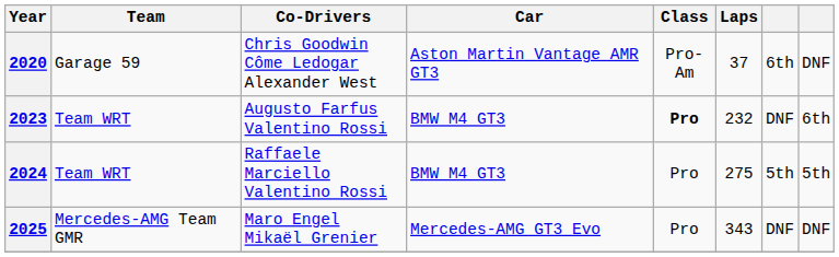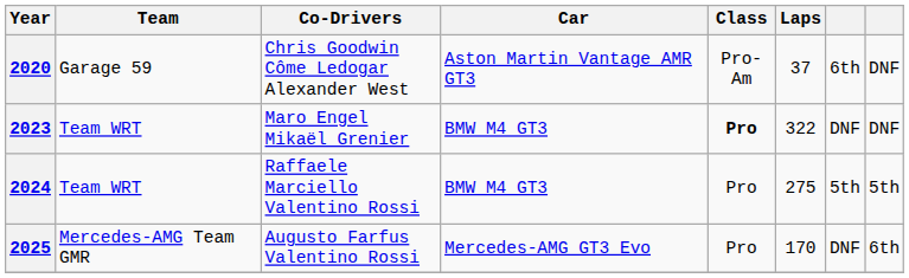 <table class="wikitable" style="text-align:center; font-size:90%">
 <tr>
 <th>Year</th>
 <th>Team</th>
 <th>Co-Drivers</th>
 <th>Car</th>
 <th>Class</th>
 <th>Laps</th>
 <th></th>
 <th></th>
 </tr>
 <tr>
 <th><a href='#'>2020</a></th>
 <td align="left"> Garage 59</td>
 <td align="left"> <a href='#'>Chris Goodwin</a><br> <a href='#'>Côme Ledogar</a><br> Alexander West</td>
 <td align="left"><a href='#'>Aston Martin Vantage AMR GT3</a></td>
 <td>Pro-Am</td>
 <td>37</td>
 <td>6th</td>
 <td>DNF</td>
 </tr>
 <tr>
 <th><a href='#'>2023</a></th>
 <td align="left"> <a href='#'>Team WRT</a></td>
-<td align="left"> <a href='#'>Augusto Farfus</a><br> <a href='#'>Valentino Rossi</a></td>
+<td align="left"> <a href='#'>Maro Engel</a><br> <a href='#'>Mikaël Grenier</a></td>
 <td align="left"><a href='#'>BMW M4 GT3</a></td>
 <td><strong>Pro</strong></td>
-<td>232</td>
+<td>322</td>
 <td>DNF</td>
-<td>6th</td>
+<td>DNF</td>
 </tr>
 <tr>
 <th><a href='#'>2024</a></th>
 <td align="left"> <a href='#'>Team WRT</a></td>
 <td align="left"> <a href='#'>Raffaele Marciello</a><br> <a href='#'>Valentino Rossi</a></td>
 <td align="left"><a href='#'>BMW M4 GT3</a></td>
 <td>Pro</td>
 <td>275</td>
 <td>5th</td>
 <td>5th</td>
 </tr>
 <tr>
 <th><a href='#'>2025</a></th>
 <td align="left"> <a href='#'>Mercedes-AMG</a> Team GMR</td>
-<td align="left"> <a href='#'>Maro Engel</a><br> <a href='#'>Mikaël Grenier</a></td>
+<td align="left"> <a href='#'>Augusto Farfus</a><br> <a href='#'>Valentino Rossi</a></td>
 <td align="left"><a href='#'>Mercedes-AMG GT3 Evo</a></td>
 <td>Pro</td>
-<td>343</td>
+<td>170</td>
 <td>DNF</td>
-<td>DNF</td>
+<td>6th</td>
 </tr>
 <tr>
 </tr>
 </table>
